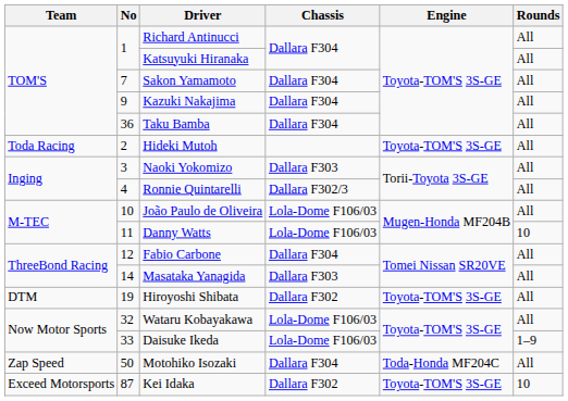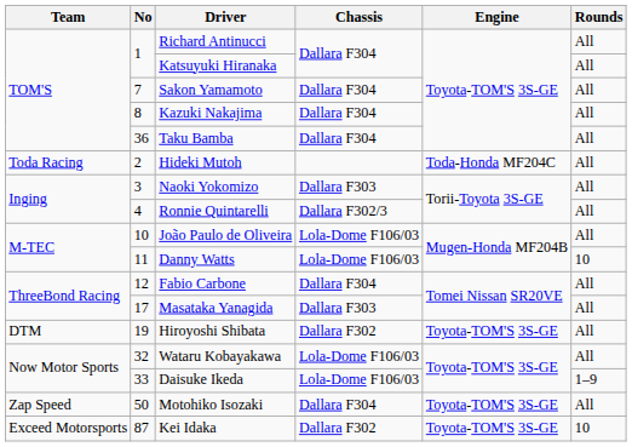 <table class="wikitable" style="font-size: 85%;">
 <tr>
 <th>Team</th>
 <th>No</th>
 <th>Driver</th>
 <th>Chassis</th>
 <th>Engine</th>
 <th>Rounds</th>
 </tr>
 <tr>
 <td rowspan=5><a href='#'>TOM'S</a></td>
 <td rowspan=2>1</td>
 <td> <a href='#'>Richard Antinucci</a></td>
 <td rowspan=2><a href='#'>Dallara</a> F304</td>
 <td rowspan=5><a href='#'>Toyota</a>-<a href='#'>TOM'S</a> <a href='#'>3S-GE</a></td>
 <td>All</td>
 </tr>
 <tr>
 <td> <a href='#'>Katsuyuki Hiranaka</a></td>
 <td>All</td>
 </tr>
 <tr>
 <td>7</td>
 <td> <a href='#'>Sakon Yamamoto</a></td>
 <td><a href='#'>Dallara</a> F304</td>
 <td>All</td>
 </tr>
 <tr>
-<td>9</td>
+<td>8</td>
 <td> <a href='#'>Kazuki Nakajima</a></td>
 <td><a href='#'>Dallara</a> F304</td>
 <td>All</td>
 </tr>
 <tr>
 <td>36</td>
 <td> <a href='#'>Taku Bamba</a></td>
 <td><a href='#'>Dallara</a> F304</td>
 <td>All</td>
 </tr>
 <tr>
 <td><a href='#'>Toda Racing</a></td>
 <td>2</td>
 <td> <a href='#'>Hideki Mutoh</a></td>
 <td></td>
-<td><a href='#'>Toyota</a>-<a href='#'>TOM'S</a> <a href='#'>3S-GE</a></td>
+<td><a href='#'>Toda</a>-<a href='#'>Honda</a> MF204C</td>
 <td>All</td>
 </tr>
 <tr>
 <td rowspan=2><a href='#'>Inging</a></td>
 <td>3</td>
 <td> <a href='#'>Naoki Yokomizo</a></td>
 <td><a href='#'>Dallara</a> F303</td>
 <td rowspan=2>Torii-<a href='#'>Toyota</a> <a href='#'>3S-GE</a></td>
 <td>All</td>
 </tr>
 <tr>
 <td>4</td>
 <td> <a href='#'>Ronnie Quintarelli</a></td>
 <td><a href='#'>Dallara</a> F302/3</td>
 <td>All</td>
 </tr>
 <tr>
 <td rowspan=2><a href='#'>M-TEC</a></td>
 <td>10</td>
 <td> <a href='#'>João Paulo de Oliveira</a></td>
 <td><a href='#'>Lola-Dome</a> F106/03</td>
 <td rowspan=2><a href='#'>Mugen-Honda</a> MF204B</td>
 <td>All</td>
 </tr>
 <tr>
 <td>11</td>
 <td> <a href='#'>Danny Watts</a></td>
 <td><a href='#'>Lola-Dome</a> F106/03</td>
 <td>10</td>
 </tr>
 <tr>
 <td rowspan=2><a href='#'>ThreeBond Racing</a></td>
 <td>12</td>
 <td> <a href='#'>Fabio Carbone</a></td>
 <td><a href='#'>Dallara</a> F304</td>
 <td rowspan=2><a href='#'>Tomei Nissan</a> <a href='#'>SR20VE</a></td>
 <td>All</td>
 </tr>
 <tr>
-<td>14</td>
+<td>17</td>
 <td> <a href='#'>Masataka Yanagida</a></td>
 <td><a href='#'>Dallara</a> F303</td>
 <td>All</td>
 </tr>
 <tr>
 <td>DTM</td>
 <td>19</td>
 <td> Hiroyoshi Shibata</td>
 <td><a href='#'>Dallara</a> F302</td>
 <td><a href='#'>Toyota</a>-<a href='#'>TOM'S</a> <a href='#'>3S-GE</a></td>
 <td>All</td>
 </tr>
 <tr>
 <td rowspan=2>Now Motor Sports</td>
 <td>32</td>
 <td> Wataru Kobayakawa</td>
 <td><a href='#'>Lola-Dome</a> F106/03</td>
 <td rowspan=2><a href='#'>Toyota</a>-<a href='#'>TOM'S</a> <a href='#'>3S-GE</a></td>
 <td>All</td>
 </tr>
 <tr>
 <td>33</td>
 <td> Daisuke Ikeda</td>
 <td><a href='#'>Lola-Dome</a> F106/03</td>
 <td>1–9</td>
 </tr>
 <tr>
 <td>Zap Speed</td>
 <td>50</td>
 <td> Motohiko Isozaki</td>
 <td><a href='#'>Dallara</a> F304</td>
-<td><a href='#'>Toda</a>-<a href='#'>Honda</a> MF204C</td>
+<td><a href='#'>Toyota</a>-<a href='#'>TOM'S</a> <a href='#'>3S-GE</a></td>
 <td>All</td>
 </tr>
 <tr>
 <td>Exceed Motorsports</td>
 <td>87</td>
 <td> Kei Idaka</td>
 <td><a href='#'>Dallara</a> F302</td>
 <td><a href='#'>Toyota</a>-<a href='#'>TOM'S</a> <a href='#'>3S-GE</a></td>
 <td>10</td>
 </tr>
 </table>
